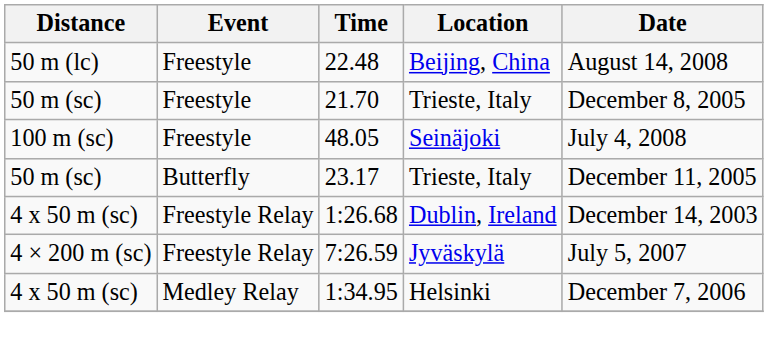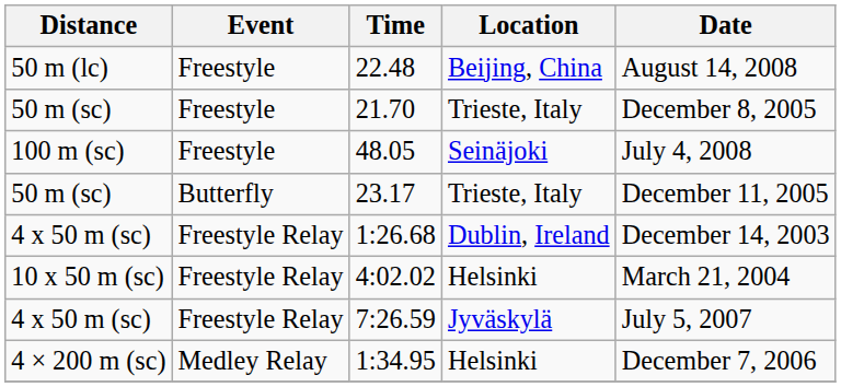 <table class=wikitable>
 <tr>
 <th>Distance</th>
 <th>Event</th>
 <th>Time</th>
 <th>Location</th>
 <th>Date</th>
 </tr>
 <tr>
 <td>50 m (lc)</td>
 <td>Freestyle</td>
 <td>22.48</td>
 <td><a href='#'>Beijing</a>, <a href='#'>China</a></td>
 <td>August 14, 2008</td>
 </tr>
 <tr>
 <td>50 m (sc)</td>
 <td>Freestyle</td>
 <td>21.70</td>
 <td>Trieste, Italy</td>
 <td>December 8, 2005</td>
 </tr>
 <tr>
 <td>100 m (sc)</td>
 <td>Freestyle</td>
 <td>48.05</td>
 <td><a href='#'>Seinäjoki</a></td>
 <td>July 4, 2008</td>
 </tr>
 <tr>
 <td>50 m (sc)</td>
 <td>Butterfly</td>
 <td>23.17</td>
 <td>Trieste, Italy</td>
 <td>December 11, 2005</td>
 </tr>
 <tr>
 <td>4 x 50 m (sc)</td>
 <td>Freestyle Relay</td>
 <td>1:26.68</td>
 <td><a href='#'>Dublin</a>, <a href='#'>Ireland</a></td>
 <td>December 14, 2003</td>
 </tr>
 <tr>
-<td>4 × 200 m (sc)</td>
+<td>10 x 50 m (sc)</td>
+<td>Freestyle Relay</td>
+<td>4:02.02</td>
+<td>Helsinki</td>
+<td>March 21, 2004</td>
+</tr>
+<tr>
+<td>4 x 50 m (sc)</td>
 <td>Freestyle Relay</td>
 <td>7:26.59</td>
 <td><a href='#'>Jyväskylä</a></td>
 <td>July 5, 2007</td>
 </tr>
 <tr>
-<td>4 x 50 m (sc)</td>
+<td>4 × 200 m (sc)</td>
 <td>Medley Relay</td>
 <td>1:34.95</td>
 <td>Helsinki</td>
 <td>December 7, 2006</td>
 </tr>
 <tr>
 </tr>
 </table>
